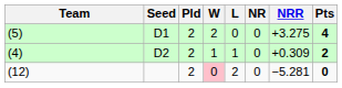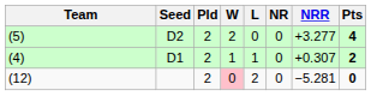 <table class="wikitable" style="text-align:center">
 <tr>
 <th width="175">Team</th>
 <th width="25">Seed</th>
 <th width="20"><abbr>Pld</abbr></th>
 <th width="20"><abbr>W</abbr></th>
 <th width="20"><abbr>L</abbr></th>
 <th width="20"><abbr>NR</abbr></th>
 <th width="50"><abbr><a href='#'>NRR</a></abbr></th>
 <th width="20"><abbr>Pts</abbr></th>
 </tr>
 <tr style="background-color:#ccffcc">
 <td style="text-align:left"> (5)</td>
-<td>D1</td>
+<td>D2</td>
 <td>2</td>
 <td>2</td>
 <td>0</td>
 <td>0</td>
-<td>+3.275</td>
+<td>+3.277</td>
 <td><strong>4</strong></td>
 </tr>
 <tr style="background-color:#ccffcc">
 <td style="text-align:left"> (4)</td>
-<td>D2</td>
+<td>D1</td>
 <td>2</td>
 <td>1</td>
 <td>1</td>
 <td>0</td>
-<td>+0.309</td>
+<td>+0.307</td>
 <td><strong>2</strong></td>
 </tr>
 <tr>
 <td style="text-align:left"> (12)</td>
 <td></td>
 <td>2</td>
 <td style="background: pink;">0</td>
 <td>2</td>
 <td>0</td>
 <td>−5.281</td>
 <td><strong>0</strong></td>
 </tr>
 </table>
